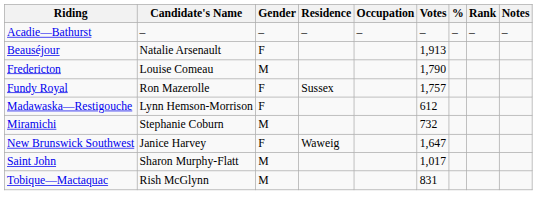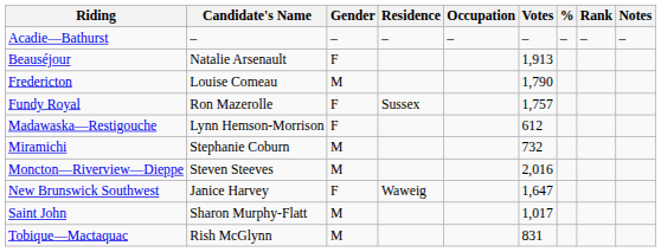 <table class="wikitable sortable">
 <tr>
 <th>Riding</th>
 <th>Candidate's Name</th>
 <th>Gender</th>
 <th>Residence</th>
 <th>Occupation</th>
 <th>Votes</th>
 <th>%</th>
 <th>Rank</th>
 <th>Notes</th>
 </tr>
 <tr>
 <td><a href='#'>Acadie—Bathurst</a></td>
 <td>–</td>
 <td>–</td>
 <td>–</td>
 <td>–</td>
 <td>–</td>
 <td>–</td>
 <td>–</td>
 <td>–</td>
 </tr>
 <tr>
 <td><a href='#'>Beauséjour</a></td>
 <td>Natalie Arsenault</td>
 <td>F</td>
 <td></td>
 <td></td>
 <td>1,913</td>
 <td></td>
 <td></td>
 <td></td>
 </tr>
 <tr>
 <td><a href='#'>Fredericton</a></td>
 <td>Louise Comeau</td>
 <td>M</td>
 <td></td>
 <td></td>
 <td>1,790</td>
 <td></td>
 <td></td>
 <td></td>
 </tr>
 <tr>
 <td><a href='#'>Fundy Royal</a></td>
 <td>Ron Mazerolle</td>
 <td>F</td>
 <td>Sussex</td>
 <td></td>
 <td>1,757</td>
 <td></td>
 <td></td>
 <td></td>
 </tr>
 <tr>
 <td><a href='#'>Madawaska—Restigouche</a></td>
 <td>Lynn Hemson-Morrison</td>
 <td>F</td>
 <td></td>
 <td></td>
 <td>612</td>
 <td></td>
 <td></td>
 <td></td>
 </tr>
 <tr>
 <td><a href='#'>Miramichi</a></td>
 <td>Stephanie Coburn</td>
 <td>M</td>
 <td></td>
 <td></td>
 <td>732</td>
 <td></td>
 <td></td>
 <td></td>
 </tr>
 <tr>
+<td><a href='#'>Moncton—Riverview—Dieppe</a></td>
+<td>Steven Steeves</td>
+<td>M</td>
+<td></td>
+<td></td>
+<td>2,016</td>
+<td></td>
+<td></td>
+<td></td>
+</tr>
+<tr>
 <td><a href='#'>New Brunswick Southwest</a></td>
 <td>Janice Harvey</td>
 <td>F</td>
 <td>Waweig</td>
 <td></td>
 <td>1,647</td>
 <td></td>
 <td></td>
 <td></td>
 </tr>
 <tr>
 <td><a href='#'>Saint John</a></td>
 <td>Sharon Murphy-Flatt</td>
 <td>M</td>
 <td></td>
 <td></td>
 <td>1,017</td>
 <td></td>
 <td></td>
 <td></td>
 </tr>
 <tr>
 <td><a href='#'>Tobique—Mactaquac</a></td>
 <td>Rish McGlynn</td>
 <td>M</td>
 <td></td>
 <td></td>
 <td>831</td>
 <td></td>
 <td></td>
 <td></td>
 </tr>
 </table>
